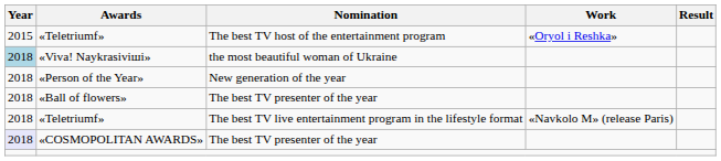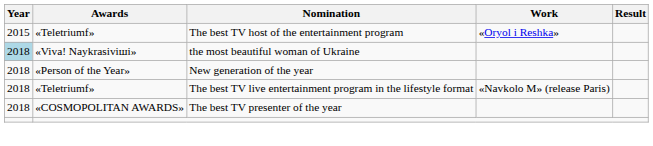 <table class="wikitable" style="font-size: 90%;">
 <tr>
 <th>Year</th>
 <th>Awards</th>
 <th>Nomination</th>
 <th>Work</th>
 <th>Result</th>
 </tr>
 <tr>
 <td>2015</td>
 <td>«Teletriumf»</td>
 <td>The best TV host of the entertainment program</td>
 <td>«<a href='#'>Oryol i Reshka</a>»</td>
 <td></td>
 </tr>
 <tr>
 <td style="background: lightblue;">2018</td>
 <td>«Viva! Naykrasivіші»</td>
 <td>the most beautiful woman of Ukraine</td>
 <td></td>
 <td></td>
 </tr>
 <tr>
 <td>2018</td>
 <td>«Person of the Year»</td>
 <td>New generation of the year</td>
 <td></td>
 <td></td>
 </tr>
 <tr>
 <td>2018</td>
-<td>«Ball of flowers»</td>
-<td>The best TV presenter of the year</td>
-<td></td>
-<td></td>
-</tr>
-<tr>
-<td>2018</td>
 <td>«Teletriumf»</td>
 <td>The best TV live entertainment program in the lifestyle format</td>
 <td>«Navkolo M» (release Paris)</td>
 <td></td>
 </tr>
 <tr>
-<td style="background: lavender;">2018</td>
+<td>2018</td>
 <td>«СOSMOPOLITAN AWARDS»</td>
 <td>The best TV presenter of the year</td>
 <td></td>
 <td></td>
 </tr>
 <tr>
 <td></td>
 </tr>
 </table>
